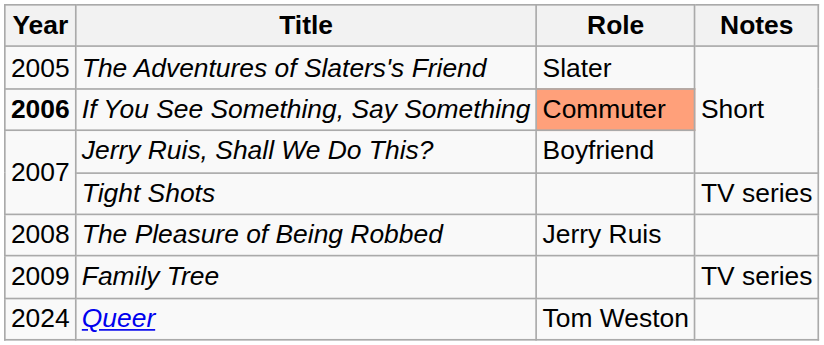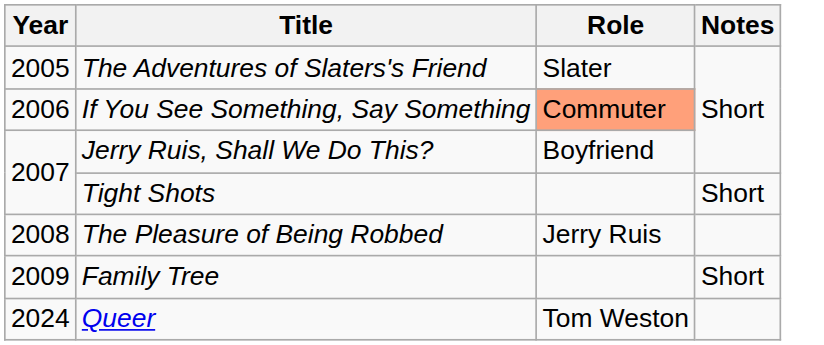 <table class="wikitable">
 <tr>
 <th>Year</th>
 <th>Title</th>
 <th>Role</th>
 <th>Notes</th>
 </tr>
 <tr>
 <td>2005</td>
 <td><em>The Adventures of Slaters's Friend</em></td>
 <td>Slater</td>
 <td rowspan="3">Short</td>
 </tr>
 <tr>
-<td><strong>2006</strong></td>
+<td>2006</td>
 <td><em>If You See Something, Say Something</em></td>
 <td style="background: lightsalmon;">Commuter</td>
 </tr>
 <tr>
 <td rowspan="2">2007</td>
 <td><em>Jerry Ruis, Shall We Do This?</em></td>
 <td>Boyfriend</td>
 </tr>
 <tr>
 <td><em>Tight Shots</em></td>
 <td></td>
-<td>TV series</td>
+<td>Short</td>
 </tr>
 <tr>
 <td>2008</td>
 <td><em>The Pleasure of Being Robbed</em></td>
 <td>Jerry Ruis</td>
 <td></td>
 </tr>
 <tr>
 <td>2009</td>
 <td><em>Family Tree</em></td>
 <td></td>
-<td>TV series</td>
+<td>Short</td>
 </tr>
 <tr>
 <td>2024</td>
 <td><em><a href='#'>Queer</a></em></td>
 <td>Tom Weston</td>
 <td></td>
 </tr>
 </table>
